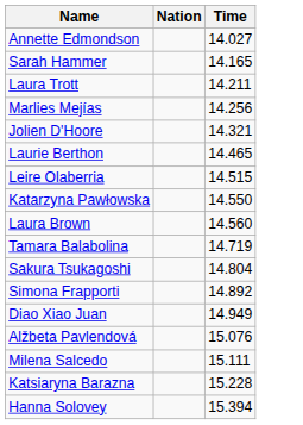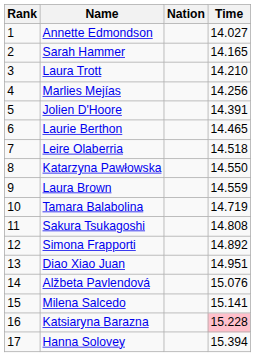 <table class="wikitable sortable" style="text-align:left">
 <tr>
+<th>Rank</th>
 <th>Name</th>
 <th>Nation</th>
 <th>Time</th>
 </tr>
 <tr>
+<td>1</td>
 <td><a href='#'>Annette Edmondson</a></td>
 <td></td>
 <td>14.027</td>
 </tr>
 <tr>
+<td>2</td>
 <td><a href='#'>Sarah Hammer</a></td>
 <td></td>
 <td>14.165</td>
 </tr>
 <tr>
+<td>3</td>
 <td><a href='#'>Laura Trott</a></td>
 <td></td>
-<td>14.211</td>
+<td>14.210</td>
 </tr>
 <tr>
+<td>4</td>
 <td><a href='#'>Marlies Mejías</a></td>
 <td></td>
 <td>14.256</td>
 </tr>
 <tr>
+<td>5</td>
 <td><a href='#'>Jolien D'Hoore</a></td>
 <td></td>
-<td>14.321</td>
+<td>14.391</td>
 </tr>
 <tr>
+<td>6</td>
 <td><a href='#'>Laurie Berthon</a></td>
 <td></td>
 <td>14.465</td>
 </tr>
 <tr>
+<td>7</td>
 <td><a href='#'>Leire Olaberria</a></td>
 <td></td>
-<td>14.515</td>
+<td>14.518</td>
 </tr>
 <tr>
+<td>8</td>
 <td><a href='#'>Katarzyna Pawłowska</a></td>
 <td></td>
 <td>14.550</td>
 </tr>
 <tr>
+<td>9</td>
 <td><a href='#'>Laura Brown</a></td>
 <td></td>
-<td>14.560</td>
+<td>14.559</td>
 </tr>
 <tr>
+<td>10</td>
 <td><a href='#'>Tamara Balabolina</a></td>
 <td></td>
 <td>14.719</td>
 </tr>
 <tr>
+<td>11</td>
 <td><a href='#'>Sakura Tsukagoshi</a></td>
 <td></td>
-<td>14.804</td>
+<td>14.808</td>
 </tr>
 <tr>
+<td>12</td>
 <td><a href='#'>Simona Frapporti</a></td>
 <td></td>
 <td>14.892</td>
 </tr>
 <tr>
+<td>13</td>
 <td><a href='#'>Diao Xiao Juan</a></td>
 <td></td>
-<td>14.949</td>
+<td>14.951</td>
 </tr>
 <tr>
+<td>14</td>
 <td><a href='#'>Alžbeta Pavlendová</a></td>
 <td></td>
 <td>15.076</td>
 </tr>
 <tr>
+<td>15</td>
 <td><a href='#'>Milena Salcedo</a></td>
 <td></td>
-<td>15.111</td>
+<td>15.141</td>
 </tr>
 <tr>
+<td>16</td>
 <td><a href='#'>Katsiaryna Barazna</a></td>
 <td></td>
-<td>15.228</td>
+<td style="background: pink;">15.228</td>
 </tr>
 <tr>
+<td>17</td>
 <td><a href='#'>Hanna Solovey</a></td>
 <td></td>
 <td>15.394</td>
 </tr>
 </table>
